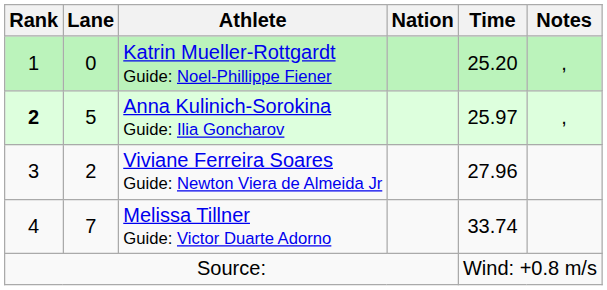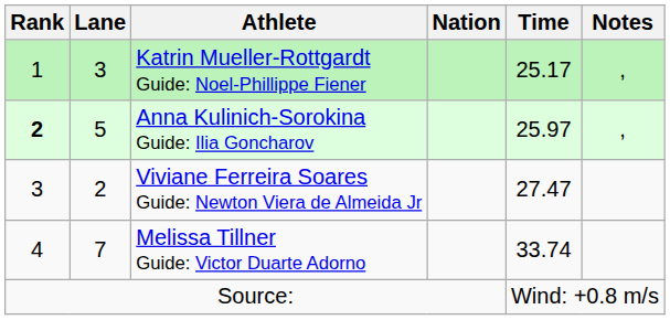 <table class="wikitable sortable" style="text-align:center">
 <tr>
 <th scope="col">Rank</th>
 <th scope="col">Lane</th>
 <th scope="col">Athlete</th>
 <th scope="col">Nation</th>
 <th scope="col">Time</th>
 <th scope="col">Notes</th>
 </tr>
 <tr bgcolor=bbf3bb>
 <td>1</td>
-<td>0</td>
+<td>3</td>
 <td align=left><a href='#'>Katrin Mueller-Rottgardt</a><br><small>Guide: <a href='#'>Noel-Phillippe Fiener</a></small></td>
 <td align=left></td>
-<td>25.20</td>
+<td>25.17</td>
 <td>, </td>
 </tr>
 <tr bgcolor=ddffdd>
 <td><strong>2</strong></td>
 <td>5</td>
 <td align=left><a href='#'>Anna Kulinich-Sorokina</a><br><small>Guide: <a href='#'>Ilia Goncharov</a></small></td>
 <td align=left></td>
 <td>25.97</td>
 <td>, </td>
 </tr>
 <tr>
 <td>3</td>
 <td>2</td>
 <td align=left><a href='#'>Viviane Ferreira Soares</a><br><small>Guide: <a href='#'>Newton Viera de Almeida Jr</a></small></td>
 <td align=left></td>
-<td>27.96</td>
+<td>27.47</td>
 <td></td>
 </tr>
 <tr>
 <td>4</td>
 <td>7</td>
 <td align=left><a href='#'>Melissa Tillner</a><br><small>Guide: <a href='#'>Victor Duarte Adorno</a></small></td>
 <td align=left></td>
 <td>33.74</td>
 <td></td>
 </tr>
 <tr class="sortbottom">
 <td colspan=4>Source:</td>
 <td colspan="2">Wind: +0.8 m/s</td>
 </tr>
 </table>
